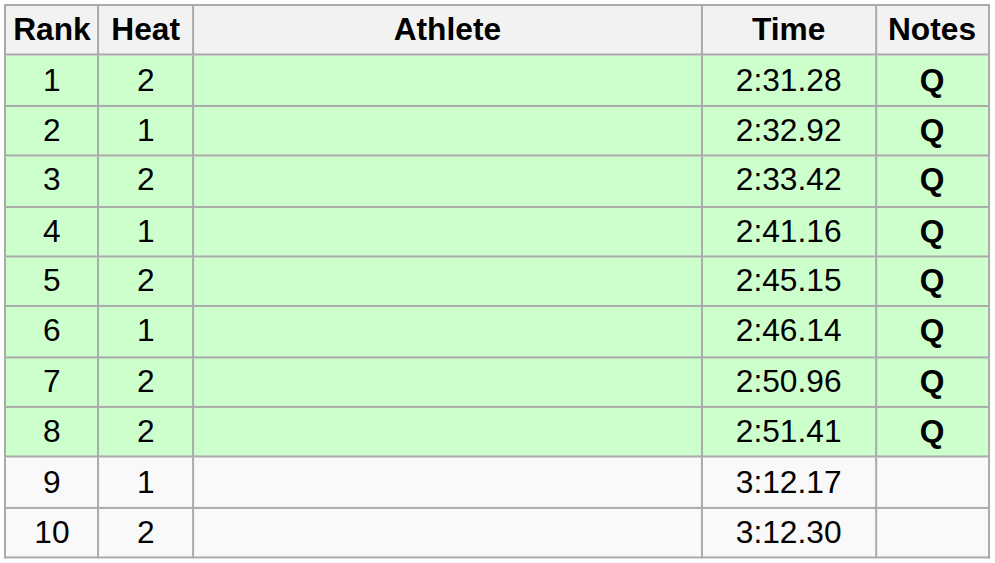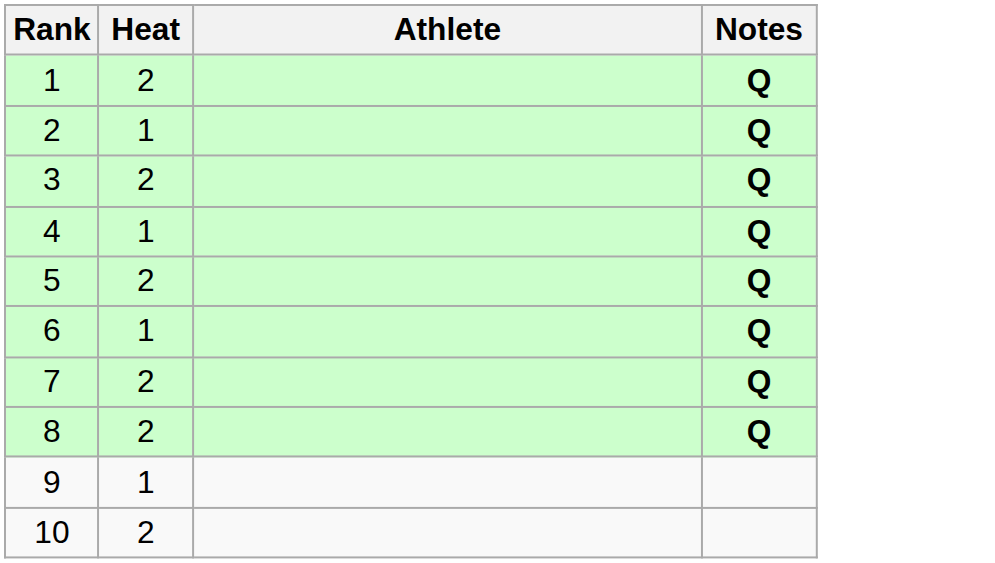 <table class="wikitable" style="text-align:center">
 <tr>
 <th width=40>Rank</th>
 <th width=40>Heat</th>
 <th width=250>Athlete</th>
-<th width=80>Time</th>
 <th width=50>Notes</th>
 </tr>
 <tr bgcolor=ccffcc>
 <td>1</td>
 <td>2</td>
 <td align=left></td>
-<td>2:31.28</td>
 <td><strong>Q</strong></td>
 </tr>
 <tr bgcolor=ccffcc>
 <td>2</td>
 <td>1</td>
 <td align=left></td>
-<td>2:32.92</td>
 <td><strong>Q</strong></td>
 </tr>
 <tr bgcolor=ccffcc>
 <td>3</td>
 <td>2</td>
 <td align=left></td>
-<td>2:33.42</td>
 <td><strong>Q</strong></td>
 </tr>
 <tr bgcolor=ccffcc>
 <td>4</td>
 <td>1</td>
 <td align=left></td>
-<td>2:41.16</td>
 <td><strong>Q</strong></td>
 </tr>
 <tr bgcolor=ccffcc>
 <td>5</td>
 <td>2</td>
 <td align=left></td>
-<td>2:45.15</td>
 <td><strong>Q</strong></td>
 </tr>
 <tr bgcolor=ccffcc>
 <td>6</td>
 <td>1</td>
 <td align=left></td>
-<td>2:46.14</td>
 <td><strong>Q</strong></td>
 </tr>
 <tr bgcolor=ccffcc>
 <td>7</td>
 <td>2</td>
 <td align=left></td>
-<td>2:50.96</td>
 <td><strong>Q</strong></td>
 </tr>
 <tr bgcolor=ccffcc>
 <td>8</td>
 <td>2</td>
 <td align=left></td>
-<td>2:51.41</td>
 <td><strong>Q</strong></td>
 </tr>
 <tr>
 <td>9</td>
 <td>1</td>
 <td align=left></td>
-<td>3:12.17</td>
 <td></td>
 </tr>
 <tr>
 <td>10</td>
 <td>2</td>
 <td align=left></td>
-<td>3:12.30</td>
 <td></td>
 </tr>
 </table>
